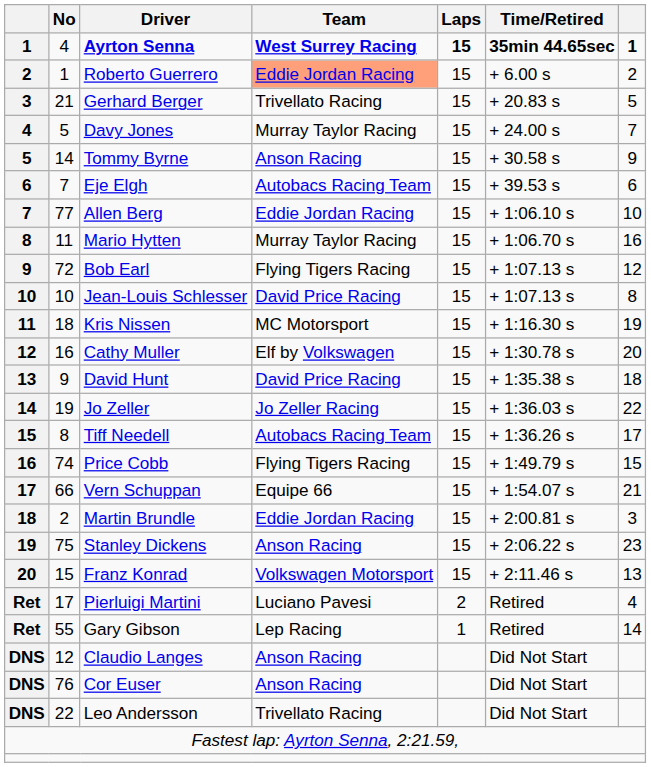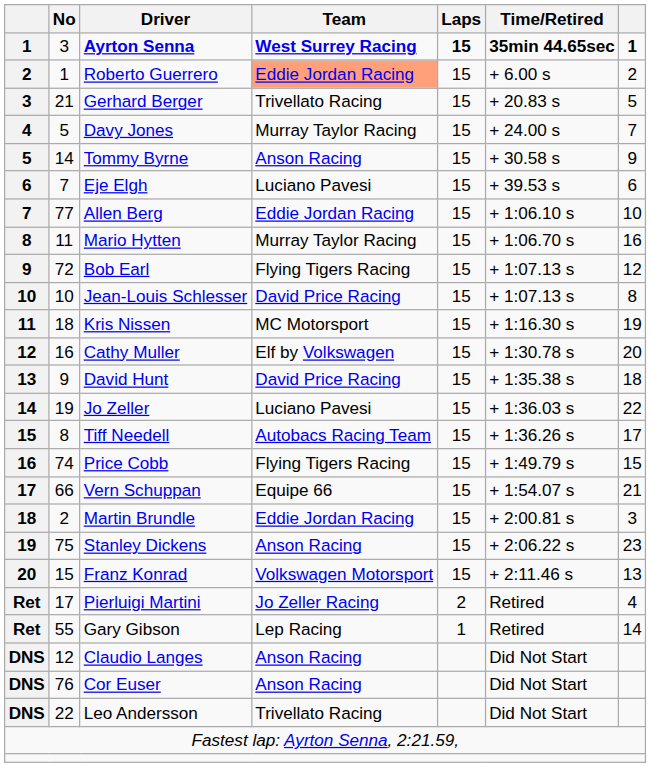 <table class="wikitable" style="font-size: 87%;">
 <tr>
 <th></th>
 <th>No</th>
 <th>Driver</th>
 <th>Team</th>
 <th>Laps</th>
 <th>Time/Retired</th>
 <th></th>
 </tr>
 <tr>
 <th>1</th>
-<td align=center>4</td>
+<td align=center>3</td>
 <td><strong> <a href='#'>Ayrton Senna</a></strong></td>
 <td><strong><a href='#'>West Surrey Racing</a></strong></td>
 <td align=center><strong>15</strong></td>
 <td><strong>35min 44.65sec</strong></td>
 <td align=center><strong>1</strong></td>
 </tr>
 <tr>
 <th>2</th>
 <td align=center>1</td>
 <td> <a href='#'>Roberto Guerrero</a></td>
 <td style="background: lightsalmon;"><a href='#'>Eddie Jordan Racing</a></td>
 <td align=center>15</td>
 <td>+ 6.00 s</td>
 <td align=center>2</td>
 </tr>
 <tr>
 <th>3</th>
 <td align=center>21</td>
 <td> <a href='#'>Gerhard Berger</a></td>
 <td>Trivellato Racing</td>
 <td align=center>15</td>
 <td>+ 20.83 s</td>
 <td align=center>5</td>
 </tr>
 <tr>
 <th>4</th>
 <td align=center>5</td>
 <td> <a href='#'>Davy Jones</a></td>
 <td>Murray Taylor Racing</td>
 <td align=center>15</td>
 <td>+ 24.00 s</td>
 <td align=center>7</td>
 </tr>
 <tr>
 <th>5</th>
 <td align=center>14</td>
 <td> <a href='#'>Tommy Byrne</a></td>
 <td><a href='#'>Anson Racing</a></td>
 <td align=center>15</td>
 <td>+ 30.58 s</td>
 <td align=center>9</td>
 </tr>
 <tr>
 <th>6</th>
 <td align=center>7</td>
 <td> <a href='#'>Eje Elgh</a></td>
-<td><a href='#'>Autobacs Racing Team</a></td>
+<td>Luciano Pavesi</td>
 <td align=center>15</td>
 <td>+ 39.53 s</td>
 <td align=center>6</td>
 </tr>
 <tr>
 <th>7</th>
 <td align=center>77</td>
 <td> <a href='#'>Allen Berg</a></td>
 <td><a href='#'>Eddie Jordan Racing</a></td>
 <td align=center>15</td>
 <td>+ 1:06.10 s</td>
 <td align=center>10</td>
 </tr>
 <tr>
 <th>8</th>
 <td align=center>11</td>
 <td> <a href='#'>Mario Hytten</a></td>
 <td>Murray Taylor Racing</td>
 <td align=center>15</td>
 <td>+ 1:06.70 s</td>
 <td align=center>16</td>
 </tr>
 <tr>
 <th>9</th>
 <td align=center>72</td>
 <td> <a href='#'>Bob Earl</a></td>
 <td>Flying Tigers Racing</td>
 <td align=center>15</td>
 <td>+ 1:07.13 s</td>
 <td align=center>12</td>
 </tr>
 <tr>
 <th>10</th>
 <td align=center>10</td>
 <td> <a href='#'>Jean-Louis Schlesser</a></td>
 <td><a href='#'>David Price Racing</a></td>
 <td align=center>15</td>
 <td>+ 1:07.13 s</td>
 <td align=center>8</td>
 </tr>
 <tr>
 <th>11</th>
 <td align=center>18</td>
 <td> <a href='#'>Kris Nissen</a></td>
 <td>MC Motorsport</td>
 <td align=center>15</td>
 <td>+ 1:16.30 s</td>
 <td align=center>19</td>
 </tr>
 <tr>
 <th>12</th>
 <td align=center>16</td>
 <td> <a href='#'>Cathy Muller</a></td>
 <td>Elf by <a href='#'>Volkswagen</a></td>
 <td align=center>15</td>
 <td>+ 1:30.78 s</td>
 <td align=center>20</td>
 </tr>
 <tr>
 <th>13</th>
 <td align=center>9</td>
 <td> <a href='#'>David Hunt</a></td>
 <td><a href='#'>David Price Racing</a></td>
 <td align=center>15</td>
 <td>+ 1:35.38 s</td>
 <td align=center>18</td>
 </tr>
 <tr>
 <th>14</th>
 <td align=center>19</td>
 <td> <a href='#'>Jo Zeller</a></td>
-<td><a href='#'>Jo Zeller Racing</a></td>
+<td>Luciano Pavesi</td>
 <td align=center>15</td>
 <td>+ 1:36.03 s</td>
 <td align=center>22</td>
 </tr>
 <tr>
 <th>15</th>
 <td align=center>8</td>
 <td> <a href='#'>Tiff Needell</a></td>
 <td><a href='#'>Autobacs Racing Team</a></td>
 <td align=center>15</td>
 <td>+ 1:36.26 s</td>
 <td align=center>17</td>
 </tr>
 <tr>
 <th>16</th>
 <td align=center>74</td>
 <td> <a href='#'>Price Cobb</a></td>
 <td>Flying Tigers Racing</td>
 <td align=center>15</td>
 <td>+ 1:49.79 s</td>
 <td align=center>15</td>
 </tr>
 <tr>
 <th>17</th>
 <td align=center>66</td>
 <td> <a href='#'>Vern Schuppan</a></td>
 <td>Equipe 66</td>
 <td align=center>15</td>
 <td>+ 1:54.07 s</td>
 <td align=center>21</td>
 </tr>
 <tr>
 <th>18</th>
 <td align=center>2</td>
 <td> <a href='#'>Martin Brundle</a></td>
 <td><a href='#'>Eddie Jordan Racing</a></td>
 <td align=center>15</td>
 <td>+ 2:00.81 s</td>
 <td align=center>3</td>
 </tr>
 <tr>
 <th>19</th>
 <td align=center>75</td>
 <td> <a href='#'>Stanley Dickens</a></td>
 <td><a href='#'>Anson Racing</a></td>
 <td align=center>15</td>
 <td>+ 2:06.22 s</td>
 <td align=center>23</td>
 </tr>
 <tr>
 <th>20</th>
 <td align=center>15</td>
 <td> <a href='#'>Franz Konrad</a></td>
 <td><a href='#'>Volkswagen Motorsport</a></td>
 <td align=center>15</td>
 <td>+ 2:11.46 s</td>
 <td align=center>13</td>
 </tr>
 <tr>
 <th>Ret</th>
 <td align=center>17</td>
 <td> <a href='#'>Pierluigi Martini</a></td>
-<td>Luciano Pavesi</td>
+<td><a href='#'>Jo Zeller Racing</a></td>
 <td align=center>2</td>
 <td>Retired</td>
 <td align=center>4</td>
 </tr>
 <tr>
 <th>Ret</th>
 <td align=center>55</td>
 <td> Gary Gibson</td>
 <td>Lep Racing</td>
 <td align=center>1</td>
 <td>Retired</td>
 <td align=center>14</td>
 </tr>
 <tr>
 <th>DNS</th>
 <td align=center>12</td>
 <td> <a href='#'>Claudio Langes</a></td>
 <td><a href='#'>Anson Racing</a></td>
 <td align=center></td>
 <td>Did Not Start</td>
 <td align=center></td>
 </tr>
 <tr>
 <th>DNS</th>
 <td align=center>76</td>
 <td> <a href='#'>Cor Euser</a></td>
 <td><a href='#'>Anson Racing</a></td>
 <td align=center></td>
 <td>Did Not Start</td>
 <td align=center></td>
 </tr>
 <tr>
 <th>DNS</th>
 <td align=center>22</td>
 <td> Leo Andersson</td>
 <td>Trivellato Racing</td>
 <td align=center></td>
 <td>Did Not Start</td>
 <td align=center></td>
 </tr>
 <tr>
 <td colspan=7 align=center><em>Fastest lap:  <a href='#'>Ayrton Senna</a>, 2:21.59, </em></td>
 </tr>
 <tr>
 <td colspan=7></td>
 </tr>
 </table>
